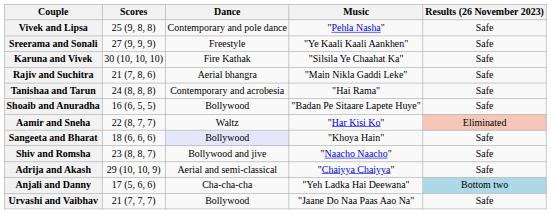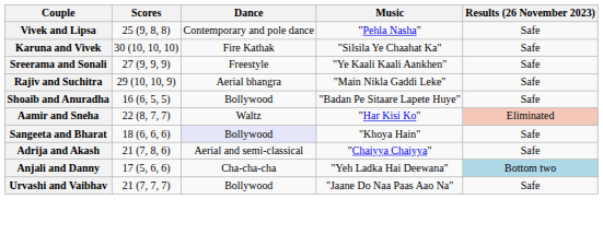 <table class="wikitable plainrowheaders sortable" style="text-align:center;">
 <tr>
 <th class="sortable" scope="col" style="text-align:center">Couple</th>
 <th scope="col">Scores</th>
 <th class="unsortable" scope="col">Dance</th>
 <th scope="col" class="unsortable">Music</th>
 <th scope="col" class="unsortable">Results (26 November 2023)</th>
 </tr>
 <tr>
 <th>Vivek and Lipsa</th>
 <td>25 (9, 8, 8)</td>
 <td>Contemporary and pole dance</td>
 <td>"<a href='#'>Pehla Nasha</a>"</td>
 <td>Safe</td>
 </tr>
 <tr>
+<th>Karuna and Vivek</th>
+<td>30 (10, 10, 10)</td>
+<td>Fire Kathak</td>
+<td>"Silsila Ye Chaahat Ka"</td>
+<td>Safe</td>
+</tr>
+<tr>
 <th>Sreerama and Sonali</th>
 <td>27 (9, 9, 9)</td>
 <td>Freestyle</td>
 <td>"Ye Kaali Kaali Aankhen"</td>
 <td>Safe</td>
 </tr>
 <tr>
-<th>Karuna and Vivek</th>
-<td>30 (10, 10, 10)</td>
-<td>Fire Kathak</td>
-<td>"Silsila Ye Chaahat Ka"</td>
-<td>Safe</td>
-</tr>
-<tr>
 <th>Rajiv and Suchitra</th>
-<td>21 (7, 8, 6)</td>
+<td>29 (10, 10, 9)</td>
 <td>Aerial bhangra</td>
 <td>"Main Nikla Gaddi Leke"</td>
-<td>Safe</td>
-</tr>
-<tr>
-<th>Tanishaa and Tarun</th>
-<td>24 (8, 8, 8)</td>
-<td>Contemporary and acrobesia</td>
-<td>"Hai Rama"</td>
 <td>Safe</td>
 </tr>
 <tr>
 <th>Shoaib and Anuradha</th>
 <td>16 (6, 5, 5)</td>
 <td>Bollywood</td>
 <td>"Badan Pe Sitaare Lapete Huye"</td>
 <td>Safe</td>
 </tr>
 <tr>
 <th>Aamir and Sneha</th>
 <td>22 (8, 7, 7)</td>
 <td>Waltz</td>
 <td>"<a href='#'>Har Kisi Ko</a>"</td>
 <td bgcolor = #f4c7b8>Eliminated</td>
 </tr>
 <tr>
 <th>Sangeeta and Bharat</th>
 <td>18 (6, 6, 6)</td>
 <td style="background: lavender;">Bollywood</td>
 <td>"Khoya Hain"</td>
 <td>Safe</td>
 </tr>
 <tr>
-<th>Shiv and Romsha</th>
-<td>23 (8, 8, 7)</td>
-<td>Bollywood and jive</td>
-<td>"<a href='#'>Naacho Naacho</a>"</td>
-<td>Safe</td>
-</tr>
-<tr>
 <th>Adrija and Akash</th>
-<td>29 (10, 10, 9)</td>
+<td>21 (7, 8, 6)</td>
 <td>Aerial and semi-classical</td>
 <td>"<a href='#'>Chaiyya Chaiyya</a>"</td>
 <td>Safe</td>
 </tr>
 <tr>
 <th>Anjali and Danny</th>
 <td>17 (5, 6, 6)</td>
 <td>Cha-cha-cha</td>
 <td>"Yeh Ladka Hai Deewana"</td>
 <td bgcolor = lightblue>Bottom two</td>
 </tr>
 <tr>
 <th>Urvashi and Vaibhav</th>
 <td>21 (7, 7, 7)</td>
 <td>Bollywood</td>
 <td>"Jaane Do Naa Paas Aao Na"</td>
 <td>Safe</td>
 </tr>
 </table>
